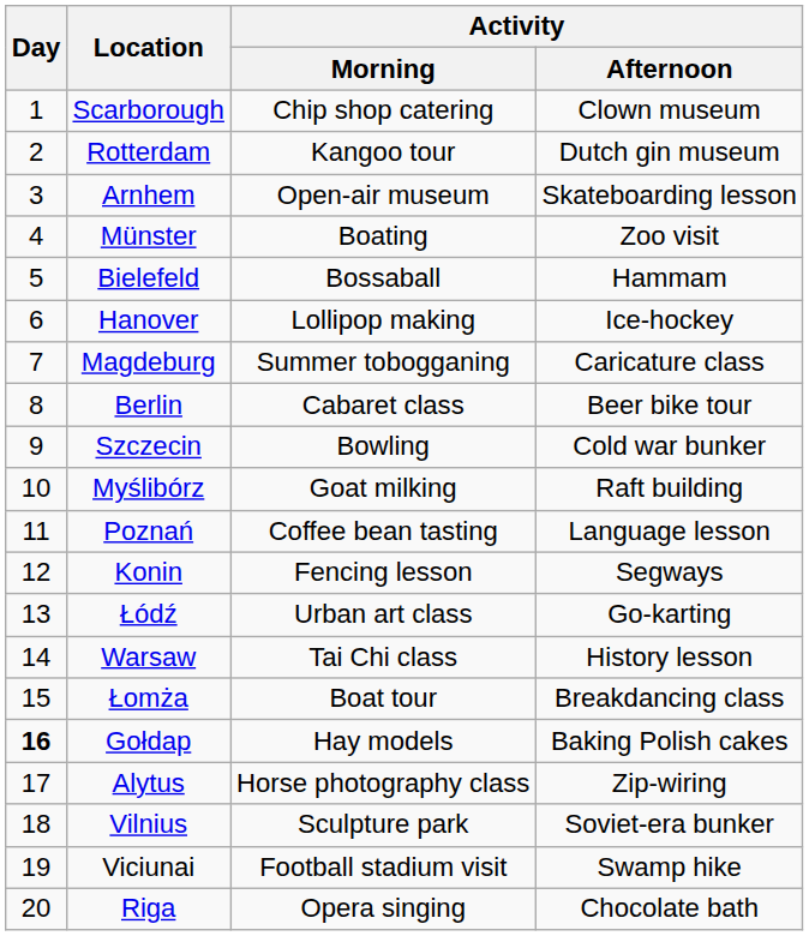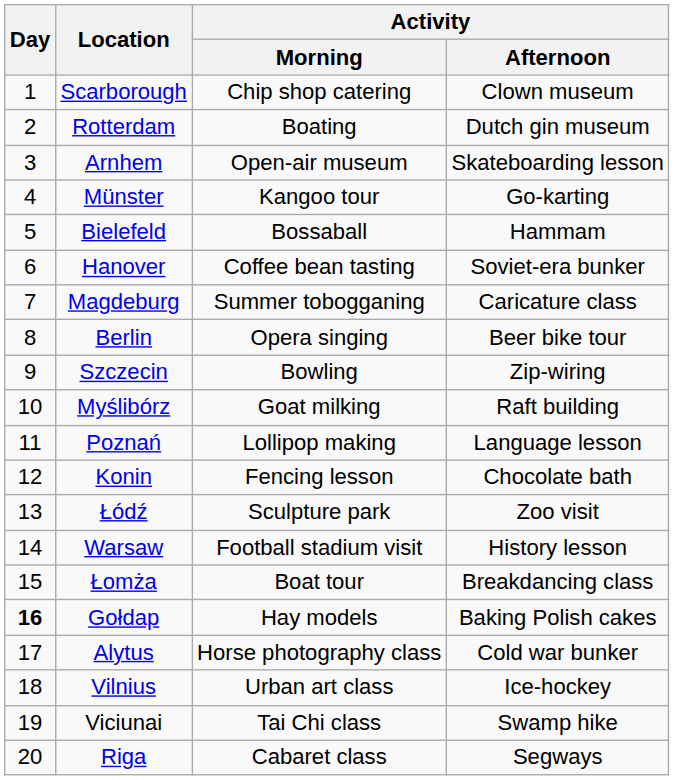 <table class="wikitable" style="text-align:center;">
 <tr>
 <th rowspan=2>Day</th>
 <th rowspan=2>Location</th>
 <th colspan=2>Activity</th>
 </tr>
 <tr>
 <th>Morning</th>
 <th>Afternoon</th>
 </tr>
 <tr>
 <td>1</td>
 <td><a href='#'>Scarborough</a></td>
 <td>Chip shop catering</td>
 <td>Clown museum</td>
 </tr>
 <tr>
 <td>2</td>
 <td><a href='#'>Rotterdam</a></td>
-<td>Kangoo tour</td>
+<td>Boating</td>
 <td>Dutch gin museum</td>
 </tr>
 <tr>
 <td>3</td>
 <td><a href='#'>Arnhem</a></td>
 <td>Open-air museum</td>
 <td>Skateboarding lesson</td>
 </tr>
 <tr>
 <td>4</td>
 <td><a href='#'>Münster</a></td>
-<td>Boating</td>
-<td>Zoo visit</td>
+<td>Kangoo tour</td>
+<td>Go-karting</td>
 </tr>
 <tr>
 <td>5</td>
 <td><a href='#'>Bielefeld</a></td>
 <td>Bossaball</td>
 <td>Hammam</td>
 </tr>
 <tr>
 <td>6</td>
 <td><a href='#'>Hanover</a></td>
-<td>Lollipop making</td>
-<td>Ice-hockey</td>
+<td>Coffee bean tasting</td>
+<td>Soviet-era bunker</td>
 </tr>
 <tr>
 <td>7</td>
 <td><a href='#'>Magdeburg</a></td>
 <td>Summer tobogganing</td>
 <td>Caricature class</td>
 </tr>
 <tr>
 <td>8</td>
 <td><a href='#'>Berlin</a></td>
-<td>Cabaret class</td>
+<td>Opera singing</td>
 <td>Beer bike tour</td>
 </tr>
 <tr>
 <td>9</td>
 <td><a href='#'>Szczecin</a></td>
 <td>Bowling</td>
-<td>Cold war bunker</td>
+<td>Zip-wiring</td>
 </tr>
 <tr>
 <td>10</td>
 <td><a href='#'>Myślibórz</a></td>
 <td>Goat milking</td>
 <td>Raft building</td>
 </tr>
 <tr>
 <td>11</td>
 <td><a href='#'>Poznań</a></td>
-<td>Coffee bean tasting</td>
+<td>Lollipop making</td>
 <td>Language lesson</td>
 </tr>
 <tr>
 <td>12</td>
 <td><a href='#'>Konin</a></td>
 <td>Fencing lesson</td>
-<td>Segways</td>
+<td>Chocolate bath</td>
 </tr>
 <tr>
 <td>13</td>
 <td><a href='#'>Łódź</a></td>
-<td>Urban art class</td>
-<td>Go-karting</td>
+<td>Sculpture park</td>
+<td>Zoo visit</td>
 </tr>
 <tr>
 <td>14</td>
 <td><a href='#'>Warsaw</a></td>
-<td>Tai Chi class</td>
+<td>Football stadium visit</td>
 <td>History lesson</td>
 </tr>
 <tr>
 <td>15</td>
 <td><a href='#'>Łomża</a></td>
 <td>Boat tour</td>
 <td>Breakdancing class</td>
 </tr>
 <tr>
 <td><strong>16</strong></td>
 <td><a href='#'>Gołdap</a></td>
 <td>Hay models</td>
 <td>Baking Polish cakes</td>
 </tr>
 <tr>
 <td>17</td>
 <td><a href='#'>Alytus</a></td>
 <td>Horse photography class</td>
-<td>Zip-wiring</td>
+<td>Cold war bunker</td>
 </tr>
 <tr>
 <td>18</td>
 <td><a href='#'>Vilnius</a></td>
-<td>Sculpture park</td>
-<td>Soviet-era bunker</td>
+<td>Urban art class</td>
+<td>Ice-hockey</td>
 </tr>
 <tr>
 <td>19</td>
 <td>Viciunai</td>
-<td>Football stadium visit</td>
+<td>Tai Chi class</td>
 <td>Swamp hike</td>
 </tr>
 <tr>
 <td>20</td>
 <td><a href='#'>Riga</a></td>
-<td>Opera singing</td>
-<td>Chocolate bath</td>
+<td>Cabaret class</td>
+<td>Segways</td>
 </tr>
 </table>
